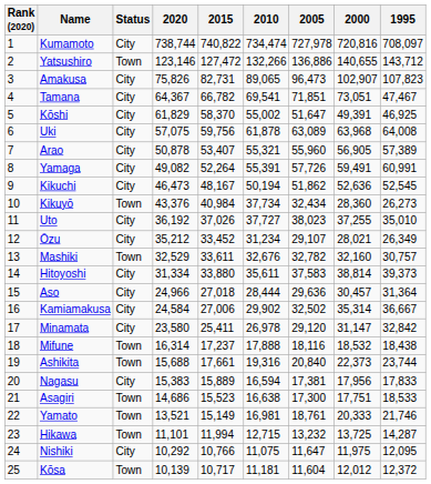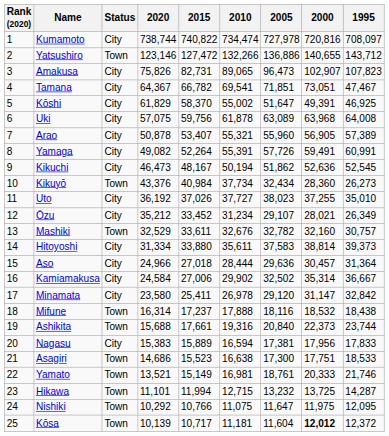 <table class="wikitable sortable">
 <tr>
 <th>Rank<br><small>(2020)</small></th>
 <th>Name</th>
 <th>Status</th>
 <th>2020</th>
 <th>2015</th>
 <th>2010</th>
 <th>2005</th>
 <th>2000</th>
 <th>1995</th>
 </tr>
 <tr>
 <td>1</td>
 <td><a href='#'>Kumamoto</a></td>
 <td>City</td>
 <td>738,744</td>
 <td>740,822</td>
 <td>734,474</td>
 <td>727,978</td>
 <td>720,816</td>
 <td>708,097</td>
 </tr>
 <tr>
 <td>2</td>
 <td><a href='#'>Yatsushiro</a></td>
 <td>Town</td>
 <td>123,146</td>
 <td>127,472</td>
 <td>132,266</td>
 <td>136,886</td>
 <td>140,655</td>
 <td>143,712</td>
 </tr>
 <tr>
 <td>3</td>
 <td><a href='#'>Amakusa</a></td>
 <td>City</td>
 <td>75,826</td>
 <td>82,731</td>
 <td>89,065</td>
 <td>96,473</td>
 <td>102,907</td>
 <td>107,823</td>
 </tr>
 <tr>
 <td>4</td>
 <td><a href='#'>Tamana</a></td>
 <td>City</td>
 <td>64,367</td>
 <td>66,782</td>
 <td>69,541</td>
 <td>71,851</td>
 <td>73,051</td>
 <td>47,467</td>
 </tr>
 <tr>
 <td>5</td>
 <td><a href='#'>Kōshi</a></td>
 <td>City</td>
 <td>61,829</td>
 <td>58,370</td>
 <td>55,002</td>
 <td>51,647</td>
 <td>49,391</td>
 <td>46,925</td>
 </tr>
 <tr>
 <td>6</td>
 <td><a href='#'>Uki</a></td>
 <td>City</td>
 <td>57,075</td>
 <td>59,756</td>
 <td>61,878</td>
 <td>63,089</td>
 <td>63,968</td>
 <td>64,008</td>
 </tr>
 <tr>
 <td>7</td>
 <td><a href='#'>Arao</a></td>
 <td>City</td>
 <td>50,878</td>
 <td>53,407</td>
 <td>55,321</td>
 <td>55,960</td>
 <td>56,905</td>
 <td>57,389</td>
 </tr>
 <tr>
 <td>8</td>
 <td><a href='#'>Yamaga</a></td>
 <td>City</td>
 <td>49,082</td>
 <td>52,264</td>
 <td>55,391</td>
 <td>57,726</td>
 <td>59,491</td>
 <td>60,991</td>
 </tr>
 <tr>
 <td>9</td>
 <td><a href='#'>Kikuchi</a></td>
 <td>City</td>
 <td>46,473</td>
 <td>48,167</td>
 <td>50,194</td>
 <td>51,862</td>
 <td>52,636</td>
 <td>52,545</td>
 </tr>
 <tr>
 <td>10</td>
 <td><a href='#'>Kikuyō</a></td>
 <td>Town</td>
 <td>43,376</td>
 <td>40,984</td>
 <td>37,734</td>
 <td>32,434</td>
 <td>28,360</td>
 <td>26,273</td>
 </tr>
 <tr>
 <td>11</td>
 <td><a href='#'>Uto</a></td>
 <td>City</td>
 <td>36,192</td>
 <td>37,026</td>
 <td>37,727</td>
 <td>38,023</td>
 <td>37,255</td>
 <td>35,010</td>
 </tr>
 <tr>
 <td>12</td>
 <td><a href='#'>Ōzu</a></td>
 <td>City</td>
 <td>35,212</td>
 <td>33,452</td>
 <td>31,234</td>
 <td>29,107</td>
 <td>28,021</td>
 <td>26,349</td>
 </tr>
 <tr>
 <td>13</td>
 <td><a href='#'>Mashiki</a></td>
 <td>Town</td>
 <td>32,529</td>
 <td>33,611</td>
 <td>32,676</td>
 <td>32,782</td>
 <td>32,160</td>
 <td>30,757</td>
 </tr>
 <tr>
 <td>14</td>
 <td><a href='#'>Hitoyoshi</a></td>
 <td>City</td>
 <td>31,334</td>
 <td>33,880</td>
 <td>35,611</td>
 <td>37,583</td>
 <td>38,814</td>
 <td>39,373</td>
 </tr>
 <tr>
 <td>15</td>
 <td><a href='#'>Aso</a></td>
 <td>City</td>
 <td>24,966</td>
 <td>27,018</td>
 <td>28,444</td>
 <td>29,636</td>
 <td>30,457</td>
 <td>31,364</td>
 </tr>
 <tr>
 <td>16</td>
 <td><a href='#'>Kamiamakusa</a></td>
 <td>City</td>
 <td>24,584</td>
 <td>27,006</td>
 <td>29,902</td>
 <td>32,502</td>
 <td>35,314</td>
 <td>36,667</td>
 </tr>
 <tr>
 <td>17</td>
 <td><a href='#'>Minamata</a></td>
 <td>City</td>
 <td>23,580</td>
 <td>25,411</td>
 <td>26,978</td>
 <td>29,120</td>
 <td>31,147</td>
 <td>32,842</td>
 </tr>
 <tr>
 <td>18</td>
 <td><a href='#'>Mifune</a></td>
 <td>Town</td>
 <td>16,314</td>
 <td>17,237</td>
 <td>17,888</td>
 <td>18,116</td>
 <td>18,532</td>
 <td>18,438</td>
 </tr>
 <tr>
 <td>19</td>
 <td><a href='#'>Ashikita</a></td>
 <td>Town</td>
 <td>15,688</td>
 <td>17,661</td>
 <td>19,316</td>
 <td>20,840</td>
 <td>22,373</td>
 <td>23,744</td>
 </tr>
 <tr>
 <td>20</td>
 <td><a href='#'>Nagasu</a></td>
 <td>City</td>
 <td>15,383</td>
 <td>15,889</td>
 <td>16,594</td>
 <td>17,381</td>
 <td>17,956</td>
 <td>17,833</td>
 </tr>
 <tr>
 <td>21</td>
 <td><a href='#'>Asagiri</a></td>
 <td>Town</td>
 <td>14,686</td>
 <td>15,523</td>
 <td>16,638</td>
 <td>17,300</td>
 <td>17,751</td>
 <td>18,533</td>
 </tr>
 <tr>
 <td>22</td>
 <td><a href='#'>Yamato</a></td>
 <td>Town</td>
 <td>13,521</td>
 <td>15,149</td>
 <td>16,981</td>
 <td>18,761</td>
 <td>20,333</td>
 <td>21,746</td>
 </tr>
 <tr>
 <td>23</td>
 <td><a href='#'>Hikawa</a></td>
 <td>Town</td>
 <td>11,101</td>
 <td>11,994</td>
 <td>12,715</td>
 <td>13,232</td>
 <td>13,725</td>
 <td>14,287</td>
 </tr>
 <tr>
 <td>24</td>
 <td><a href='#'>Nishiki</a></td>
-<td>City</td>
+<td>Town</td>
 <td>10,292</td>
 <td>10,766</td>
 <td>11,075</td>
 <td>11,647</td>
 <td>11,975</td>
 <td>12,095</td>
 </tr>
 <tr>
 <td>25</td>
 <td><a href='#'>Kōsa</a></td>
 <td>Town</td>
 <td>10,139</td>
 <td>10,717</td>
 <td>11,181</td>
 <td>11,604</td>
-<td>12,012</td>
+<td><strong>12,012</strong></td>
 <td>12,372</td>
 </tr>
 </table>
